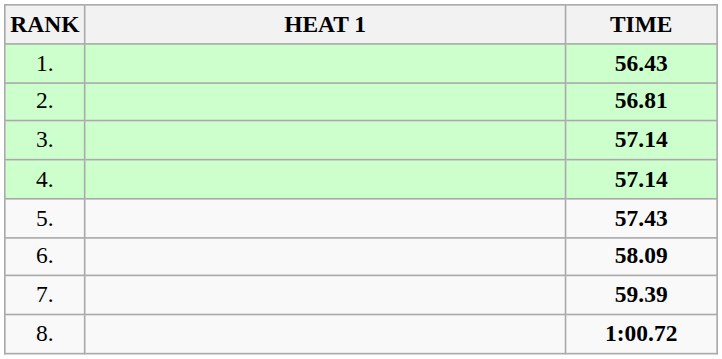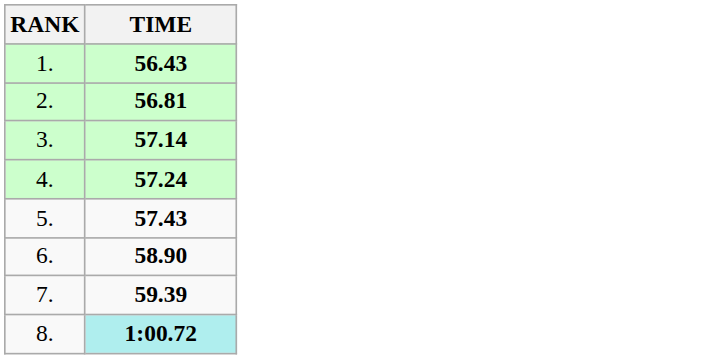 <table class="wikitable" style="border-collapse: collapse; font-size: 90%;">
 <tr>
 <th>RANK</th>
-<th style="width: 20em">HEAT 1</th>
 <th style="width: 6em">TIME</th>
 </tr>
 <tr style="background:#ccffcc;">
 <td align="center">1.</td>
-<td></td>
 <td align="center"><strong>56.43</strong></td>
 </tr>
 <tr style="background:#ccffcc;">
 <td align="center">2.</td>
-<td></td>
 <td align="center"><strong>56.81</strong></td>
 </tr>
 <tr style="background:#ccffcc;">
 <td align="center">3.</td>
-<td></td>
 <td align="center"><strong>57.14</strong></td>
 </tr>
 <tr style="background:#ccffcc;">
 <td align="center">4.</td>
-<td></td>
-<td align="center"><strong>57.14</strong></td>
+<td align="center"><strong>57.24</strong></td>
 </tr>
 <tr>
 <td align="center">5.</td>
-<td></td>
 <td align="center"><strong>57.43</strong></td>
 </tr>
 <tr>
 <td align="center">6.</td>
-<td></td>
-<td align="center"><strong>58.09</strong></td>
+<td align="center"><strong>58.90</strong></td>
 </tr>
 <tr>
 <td align="center">7.</td>
-<td></td>
 <td align="center"><strong>59.39</strong></td>
 </tr>
 <tr>
 <td align="center">8.</td>
-<td></td>
-<td align="center"><strong>1:00.72</strong></td>
+<td align="center" style="background: paleturquoise;"><strong>1:00.72</strong></td>
 </tr>
 </table>
